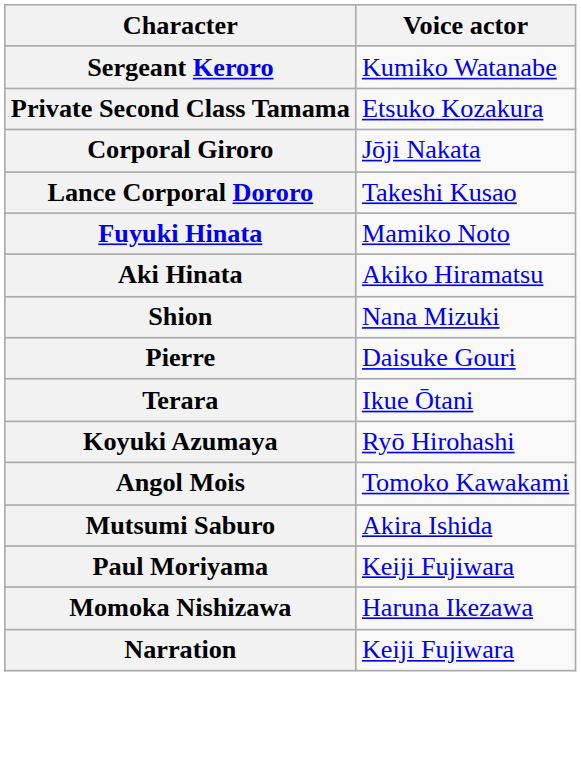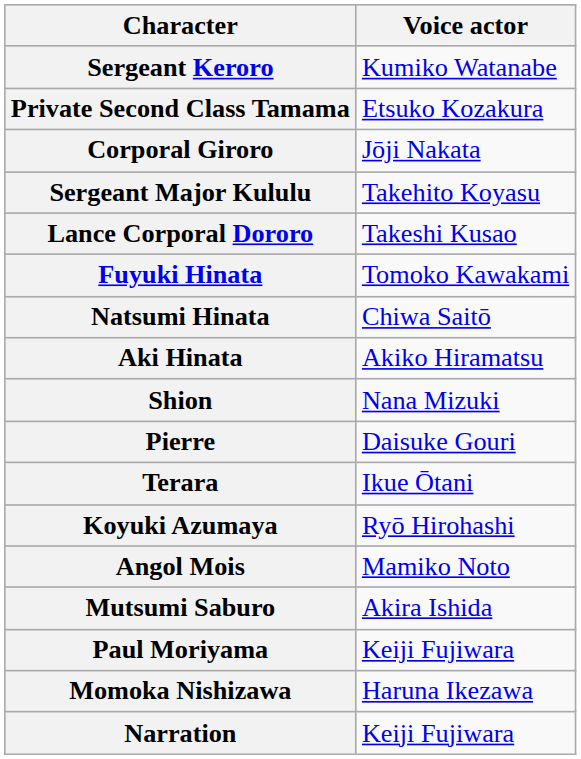 <table class="wikitable">
 <tr>
 <th>Character</th>
 <th>Voice actor</th>
 </tr>
 <tr>
 <th>Sergeant <a href='#'>Keroro</a></th>
 <td><a href='#'>Kumiko Watanabe</a></td>
 </tr>
 <tr>
 <th>Private Second Class Tamama</th>
 <td><a href='#'>Etsuko Kozakura</a></td>
 </tr>
 <tr>
 <th>Corporal Giroro</th>
 <td><a href='#'>Jōji Nakata</a></td>
 </tr>
 <tr>
+<th>Sergeant Major Kululu</th>
+<td><a href='#'>Takehito Koyasu</a></td>
+</tr>
+<tr>
 <th>Lance Corporal <a href='#'>Dororo</a></th>
 <td><a href='#'>Takeshi Kusao</a></td>
 </tr>
 <tr>
 <th><a href='#'>Fuyuki Hinata</a></th>
-<td><a href='#'>Mamiko Noto</a></td>
+<td><a href='#'>Tomoko Kawakami</a></td>
+</tr>
+<tr>
+<th>Natsumi Hinata</th>
+<td><a href='#'>Chiwa Saitō</a></td>
 </tr>
 <tr>
 <th>Aki Hinata</th>
 <td><a href='#'>Akiko Hiramatsu</a></td>
 </tr>
 <tr>
 <th>Shion</th>
 <td><a href='#'>Nana Mizuki</a></td>
 </tr>
 <tr>
 <th>Pierre</th>
 <td><a href='#'>Daisuke Gouri</a></td>
 </tr>
 <tr>
 <th>Terara</th>
 <td><a href='#'>Ikue Ōtani</a></td>
 </tr>
 <tr>
 <th>Koyuki Azumaya</th>
 <td><a href='#'>Ryō Hirohashi</a></td>
 </tr>
 <tr>
 <th>Angol Mois</th>
-<td><a href='#'>Tomoko Kawakami</a></td>
+<td><a href='#'>Mamiko Noto</a></td>
 </tr>
 <tr>
 <th>Mutsumi Saburo</th>
 <td><a href='#'>Akira Ishida</a></td>
 </tr>
 <tr>
 <th>Paul Moriyama</th>
 <td><a href='#'>Keiji Fujiwara</a></td>
 </tr>
 <tr>
 <th>Momoka Nishizawa</th>
 <td><a href='#'>Haruna Ikezawa</a></td>
 </tr>
 <tr>
 <th>Narration</th>
 <td><a href='#'>Keiji Fujiwara</a></td>
 </tr>
 </table>
